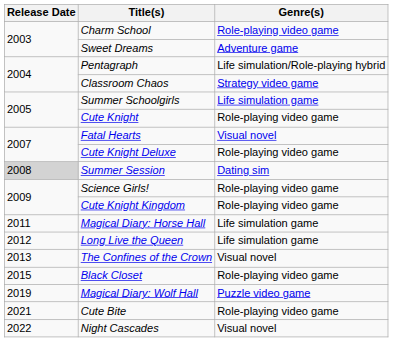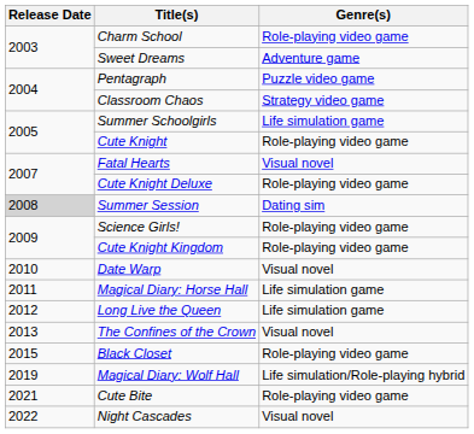 <table class="wikitable">
 <tr>
 <th>Release Date</th>
 <th>Title(s)</th>
 <th>Genre(s)</th>
 </tr>
 <tr>
 <td rowspan="2">2003</td>
 <td><em>Charm School</em></td>
 <td><a href='#'>Role-playing video game</a></td>
 </tr>
 <tr>
 <td><em>Sweet Dreams</em></td>
 <td><a href='#'>Adventure game</a></td>
 </tr>
 <tr>
 <td rowspan="2">2004</td>
 <td><em>Pentagraph</em></td>
-<td>Life simulation/Role-playing hybrid</td>
+<td><a href='#'>Puzzle video game</a></td>
 </tr>
 <tr>
 <td><em>Classroom Chaos</em></td>
 <td><a href='#'>Strategy video game</a></td>
 </tr>
 <tr>
 <td rowspan="2">2005</td>
 <td><em>Summer Schoolgirls</em></td>
 <td><a href='#'>Life simulation game</a></td>
 </tr>
 <tr>
 <td><em><a href='#'>Cute Knight</a></em></td>
 <td>Role-playing video game</td>
 </tr>
 <tr>
 <td rowspan="2">2007</td>
 <td><em><a href='#'>Fatal Hearts</a></em></td>
 <td><a href='#'>Visual novel</a></td>
 </tr>
 <tr>
 <td><em><a href='#'>Cute Knight Deluxe</a></em></td>
 <td>Role-playing video game</td>
 </tr>
 <tr>
 <td style="background: lightgrey;">2008</td>
 <td><em><a href='#'>Summer Session</a></em></td>
 <td><a href='#'>Dating sim</a></td>
 </tr>
 <tr>
 <td rowspan="2">2009</td>
 <td><em>Science Girls!</em></td>
 <td>Role-playing video game</td>
 </tr>
 <tr>
 <td><em><a href='#'>Cute Knight Kingdom</a></em></td>
 <td>Role-playing video game</td>
 </tr>
 <tr>
+<td>2010</td>
+<td><em><a href='#'>Date Warp</a></em></td>
+<td>Visual novel</td>
+</tr>
+<tr>
 <td>2011</td>
 <td><em><a href='#'>Magical Diary: Horse Hall</a></em></td>
 <td>Life simulation game</td>
 </tr>
 <tr>
 <td>2012</td>
 <td><em><a href='#'>Long Live the Queen</a></em></td>
 <td>Life simulation game</td>
 </tr>
 <tr>
 <td>2013</td>
 <td><em><a href='#'>The Confines of the Crown</a></em></td>
 <td>Visual novel</td>
 </tr>
 <tr>
 <td>2015</td>
 <td><em><a href='#'>Black Closet</a></em></td>
 <td>Role-playing video game</td>
 </tr>
 <tr>
 <td>2019</td>
 <td><em><a href='#'>Magical Diary: Wolf Hall</a></em></td>
-<td><a href='#'>Puzzle video game</a></td>
+<td>Life simulation/Role-playing hybrid</td>
 </tr>
 <tr>
 <td>2021</td>
 <td><em>Cute Bite</em></td>
 <td>Role-playing video game</td>
 </tr>
 <tr>
 <td>2022</td>
 <td><em>Night Cascades</em></td>
 <td>Visual novel</td>
 </tr>
 </table>
